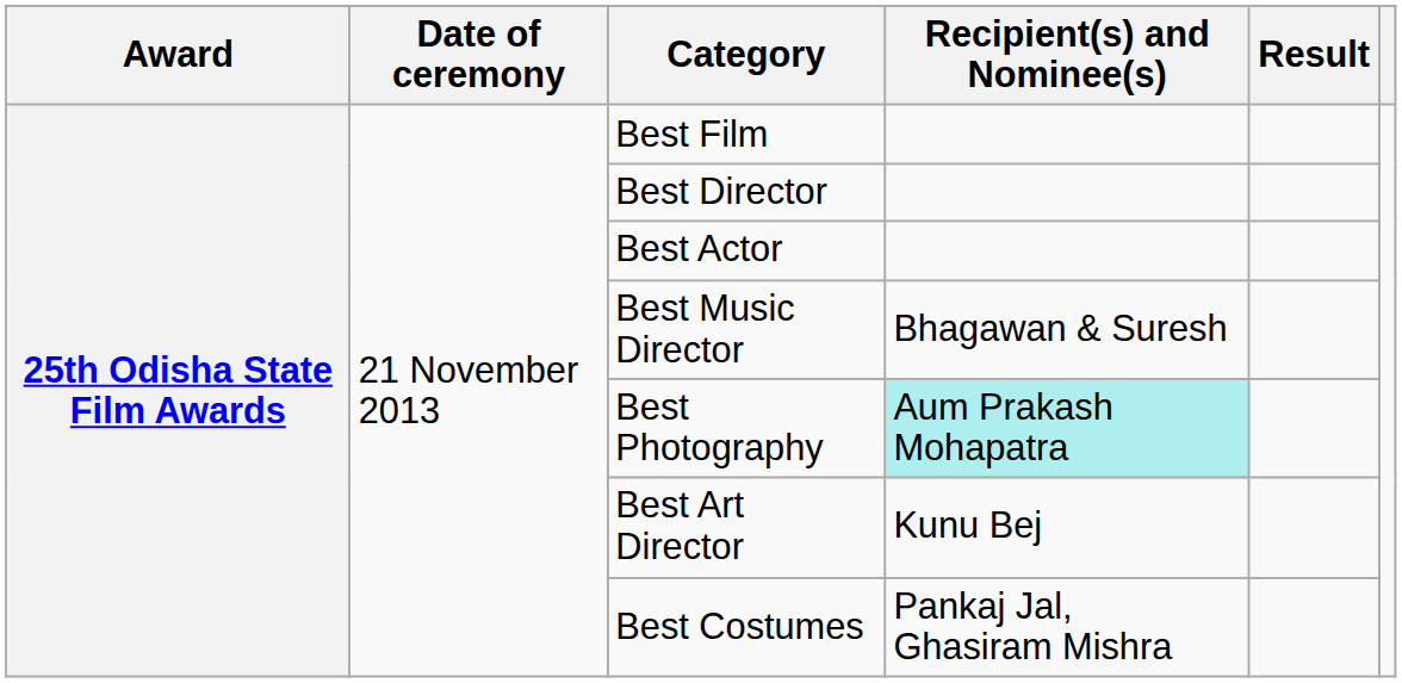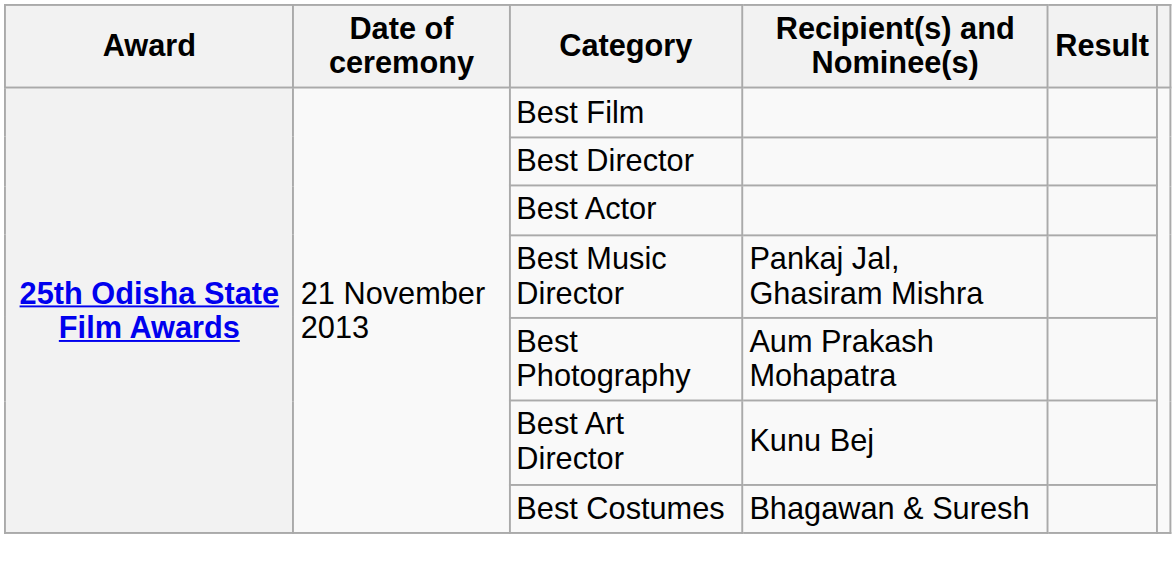 <table class="wikitable plainrowheaders sortable">
 <tr>
 <th scope="col">Award</th>
 <th scope="col">Date of ceremony</th>
 <th scope="col">Category</th>
 <th scope="col">Recipient(s) and Nominee(s)</th>
 <th scope="col">Result</th>
 <th scope="col" class="unsortable"></th>
 </tr>
 <tr>
 <th scope="row" rowspan="7"><a href='#'>25th Odisha State Film Awards</a></th>
 <td rowspan="7">21 November 2013</td>
 <td>Best Film</td>
 <td></td>
 <td></td>
 <td style="text-align:center;" rowspan="7"><br></td>
 </tr>
 <tr>
 <td>Best Director</td>
 <td></td>
 <td></td>
 </tr>
 <tr>
 <td>Best Actor</td>
 <td></td>
 <td></td>
 </tr>
 <tr>
 <td>Best Music Director</td>
-<td>Bhagawan & Suresh</td>
+<td>Pankaj Jal, Ghasiram Mishra</td>
 <td></td>
 </tr>
 <tr>
 <td>Best Photography</td>
-<td style="background: paleturquoise;">Aum Prakash Mohapatra</td>
+<td>Aum Prakash Mohapatra</td>
 <td></td>
 </tr>
 <tr>
 <td>Best Art Director</td>
 <td>Kunu Bej</td>
 <td></td>
 </tr>
 <tr>
 <td>Best Costumes</td>
-<td>Pankaj Jal, Ghasiram Mishra</td>
+<td>Bhagawan & Suresh</td>
 <td></td>
 </tr>
 </table>
